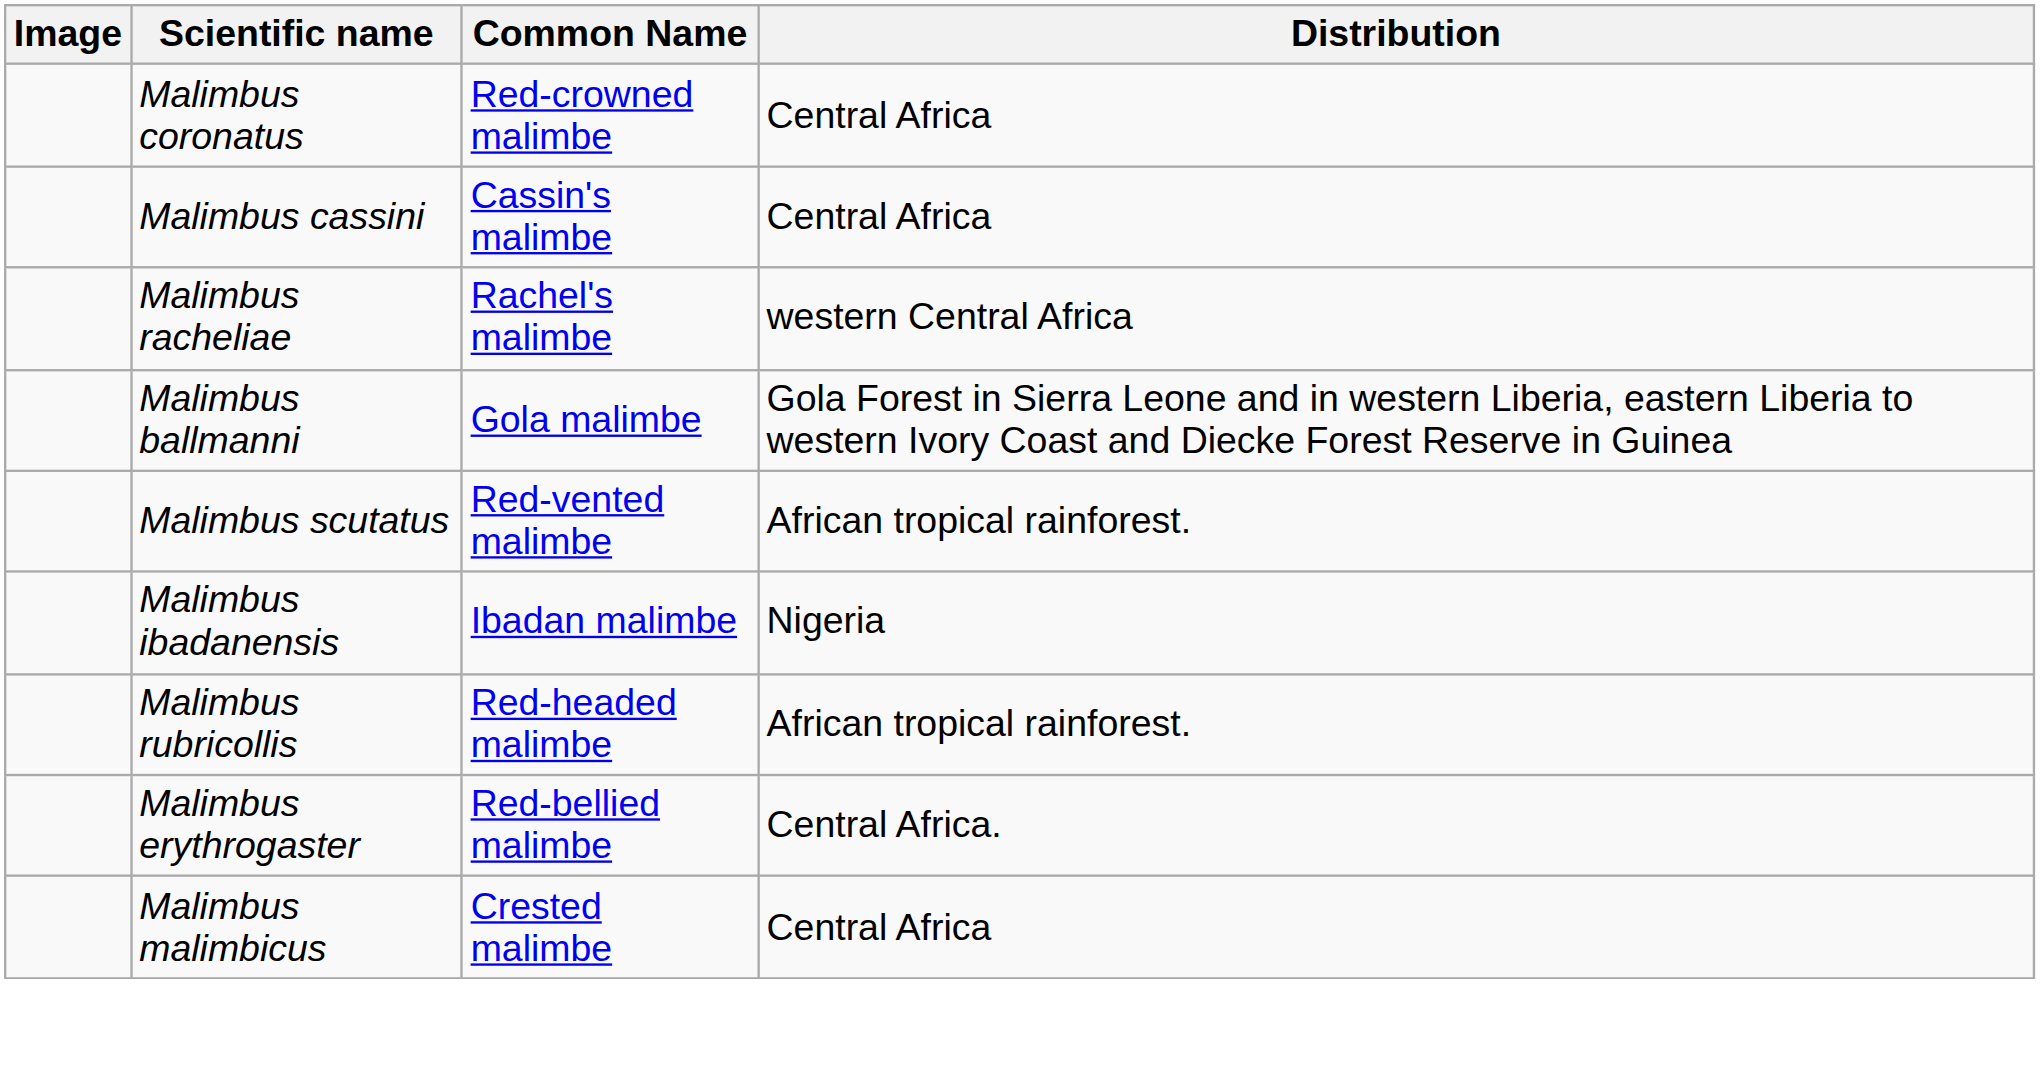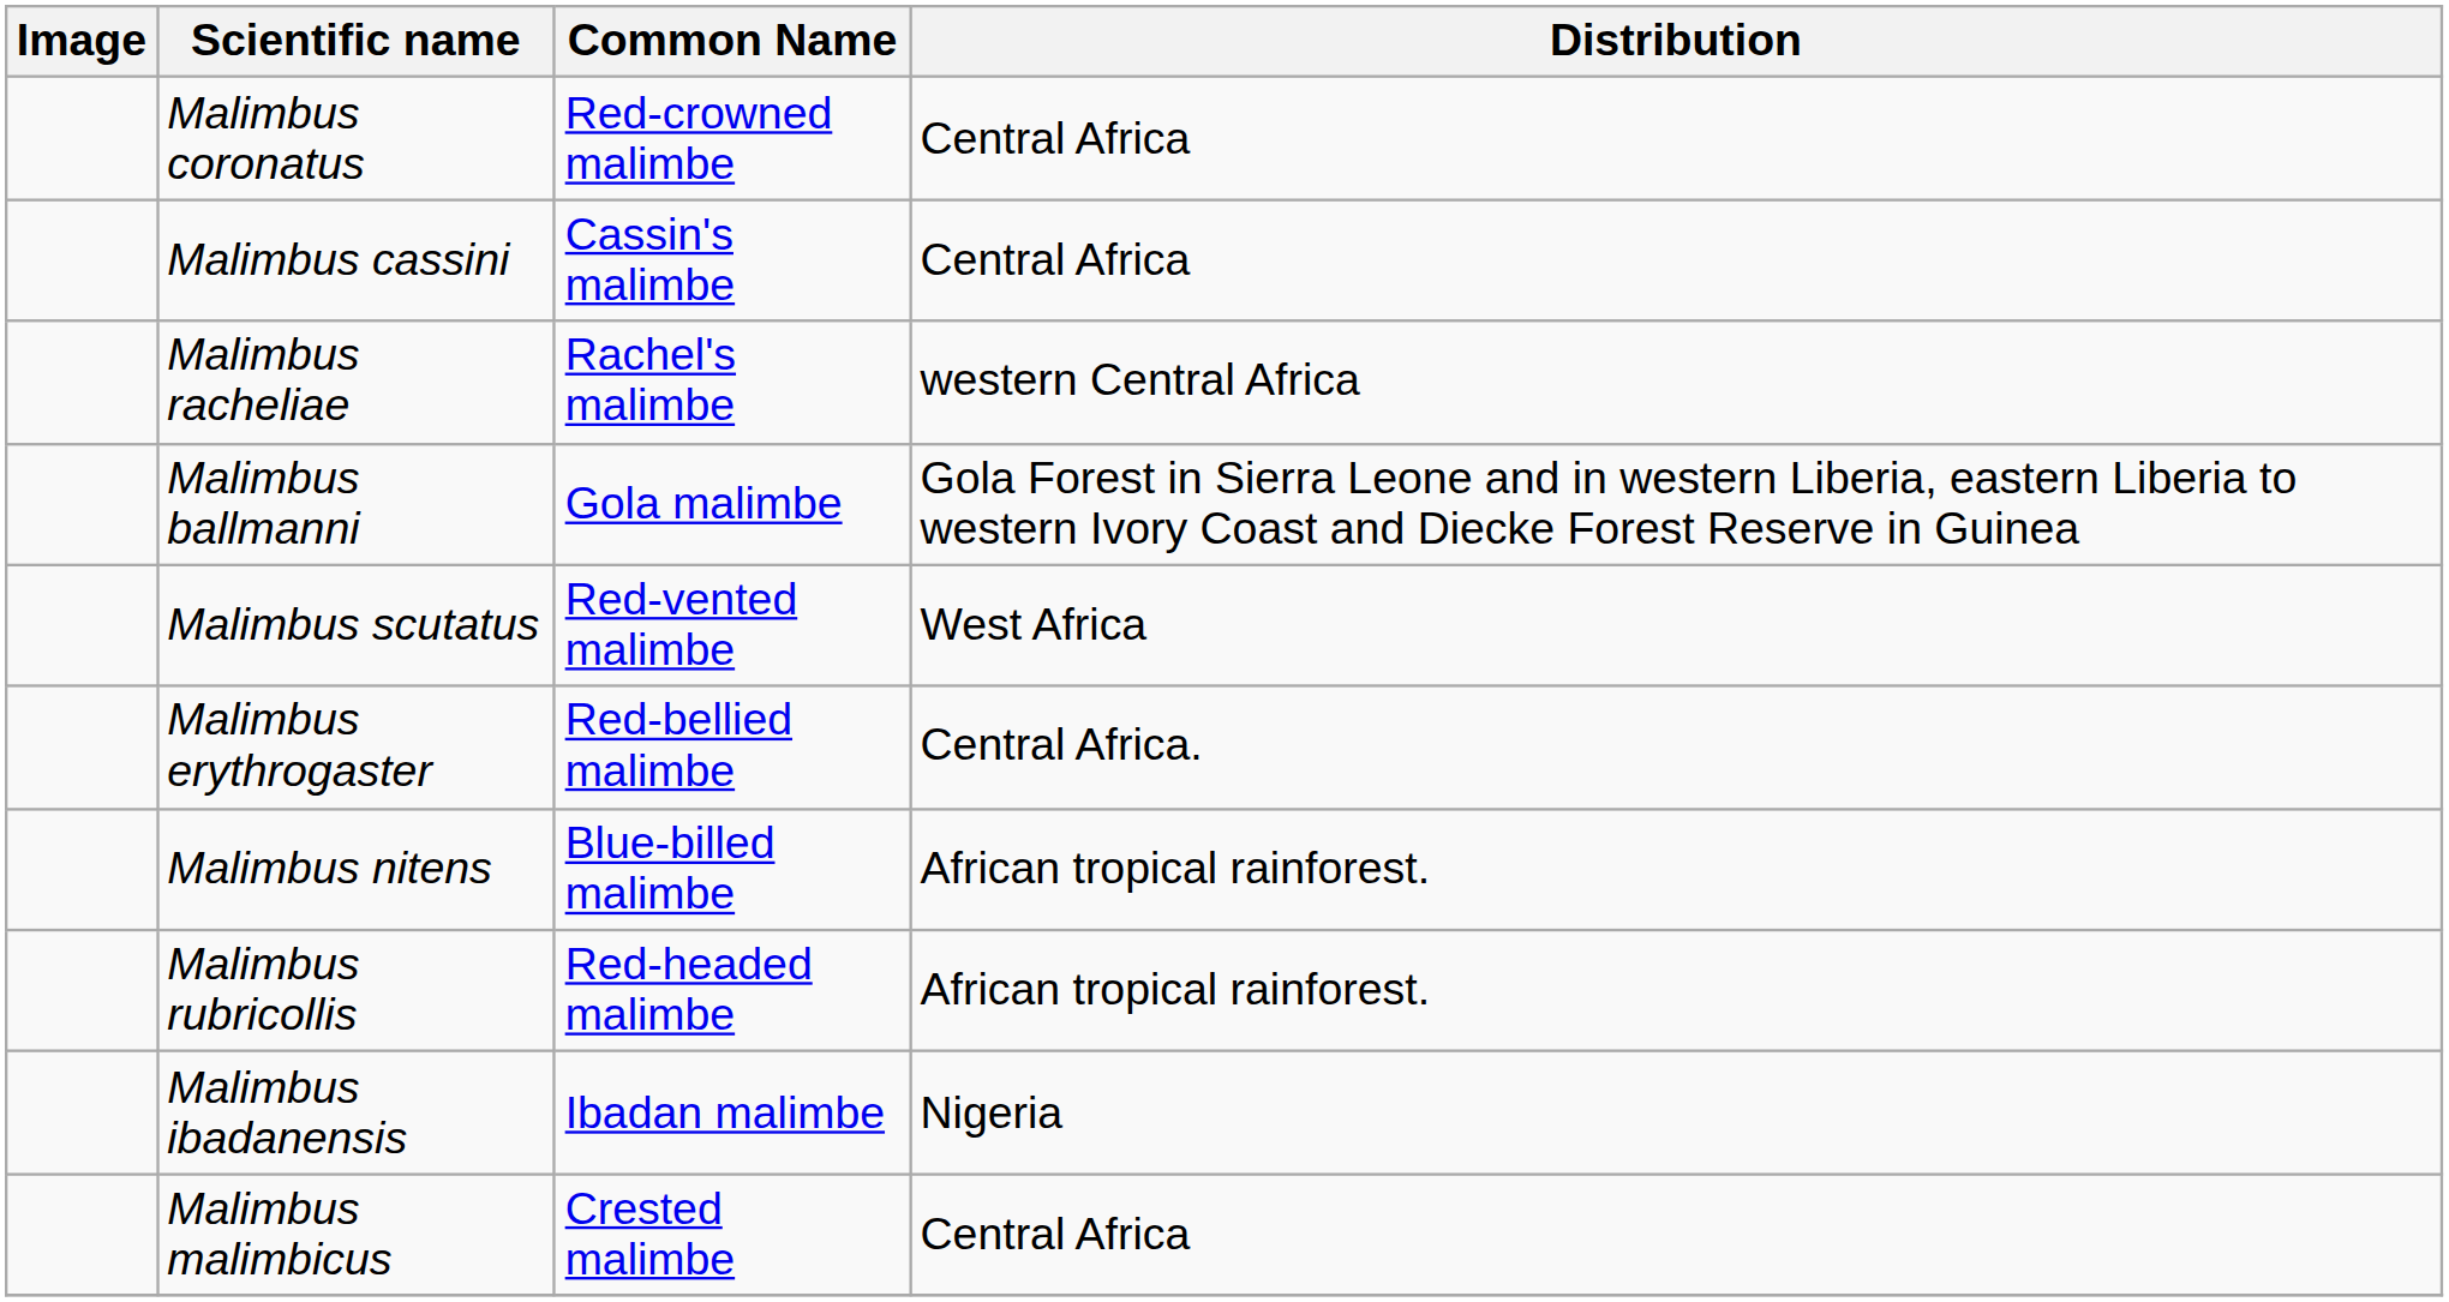 <table class="wikitable">
 <tr>
 <th>Image</th>
 <th>Scientific name</th>
 <th>Common Name</th>
 <th>Distribution</th>
 </tr>
 <tr>
 <td></td>
 <td><em>Malimbus coronatus</em></td>
 <td><a href='#'>Red-crowned malimbe</a></td>
 <td>Central Africa</td>
 </tr>
 <tr>
 <td></td>
 <td><em>Malimbus cassini</em></td>
 <td><a href='#'>Cassin's malimbe</a></td>
 <td>Central Africa</td>
 </tr>
 <tr>
 <td></td>
 <td><em>Malimbus racheliae</em></td>
 <td><a href='#'>Rachel's malimbe</a></td>
 <td>western Central Africa</td>
 </tr>
 <tr>
 <td></td>
 <td><em>Malimbus ballmanni</em></td>
 <td><a href='#'>Gola malimbe</a></td>
 <td>Gola Forest in Sierra Leone and in western Liberia,  eastern Liberia to western Ivory Coast and Diecke Forest Reserve in Guinea</td>
 </tr>
 <tr>
 <td></td>
 <td><em>Malimbus scutatus</em></td>
 <td><a href='#'>Red-vented malimbe</a></td>
+<td>West Africa</td>
+</tr>
+<tr>
+<td></td>
+<td><em>Malimbus erythrogaster</em></td>
+<td><a href='#'>Red-bellied malimbe</a></td>
+<td>Central Africa.</td>
+</tr>
+<tr>
+<td></td>
+<td><em>Malimbus nitens</em></td>
+<td><a href='#'>Blue-billed malimbe</a></td>
+<td>African tropical rainforest.</td>
+</tr>
+<tr>
+<td></td>
+<td><em>Malimbus rubricollis</em></td>
+<td><a href='#'>Red-headed malimbe</a></td>
 <td>African tropical rainforest.</td>
 </tr>
 <tr>
 <td></td>
 <td><em>Malimbus ibadanensis</em></td>
 <td><a href='#'>Ibadan malimbe</a></td>
 <td>Nigeria</td>
 </tr>
 <tr>
 <td></td>
-<td><em>Malimbus rubricollis</em></td>
-<td><a href='#'>Red-headed malimbe</a></td>
-<td>African tropical rainforest.</td>
-</tr>
-<tr>
-<td></td>
-<td><em>Malimbus erythrogaster</em></td>
-<td><a href='#'>Red-bellied malimbe</a></td>
-<td>Central Africa.</td>
-</tr>
-<tr>
-<td></td>
 <td><em>Malimbus malimbicus</em></td>
 <td><a href='#'>Crested malimbe</a></td>
 <td>Central Africa</td>
 </tr>
 <tr>
 </tr>
 </table>
